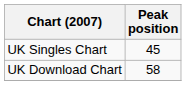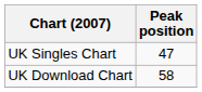 <table class="wikitable sortable">
 <tr>
 <th>Chart (2007)</th>
 <th>Peak<br>position</th>
 </tr>
 <tr>
 <td>UK Singles Chart</td>
-<td style="text-align:center">45</td>
+<td style="text-align:center">47</td>
 </tr>
 <tr>
 <td>UK Download Chart</td>
 <td style="text-align:center">58</td>
 </tr>
 <tr>
 </tr>
 </table>
